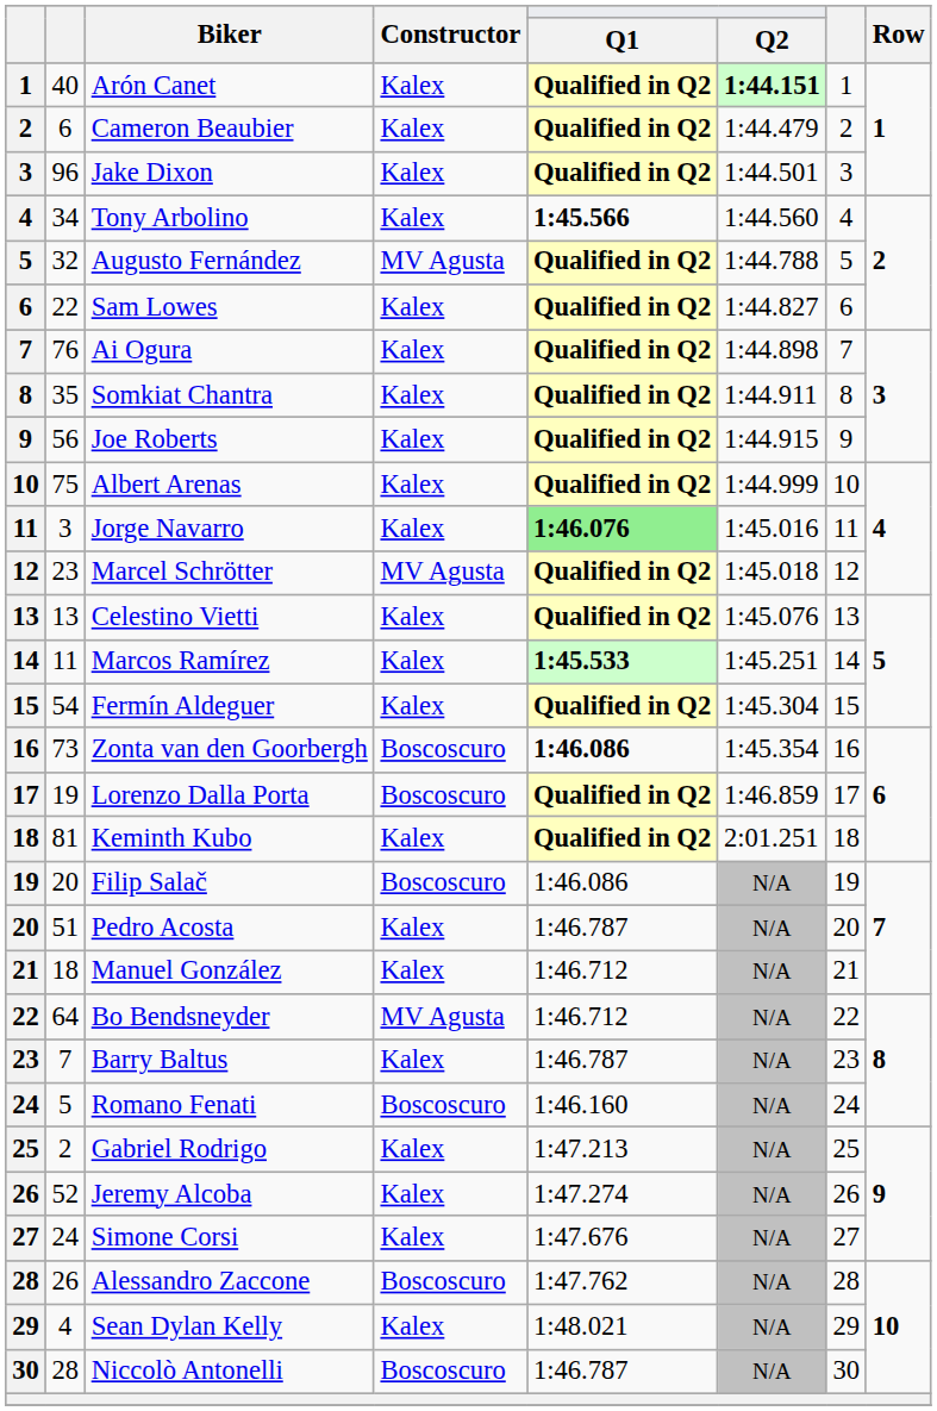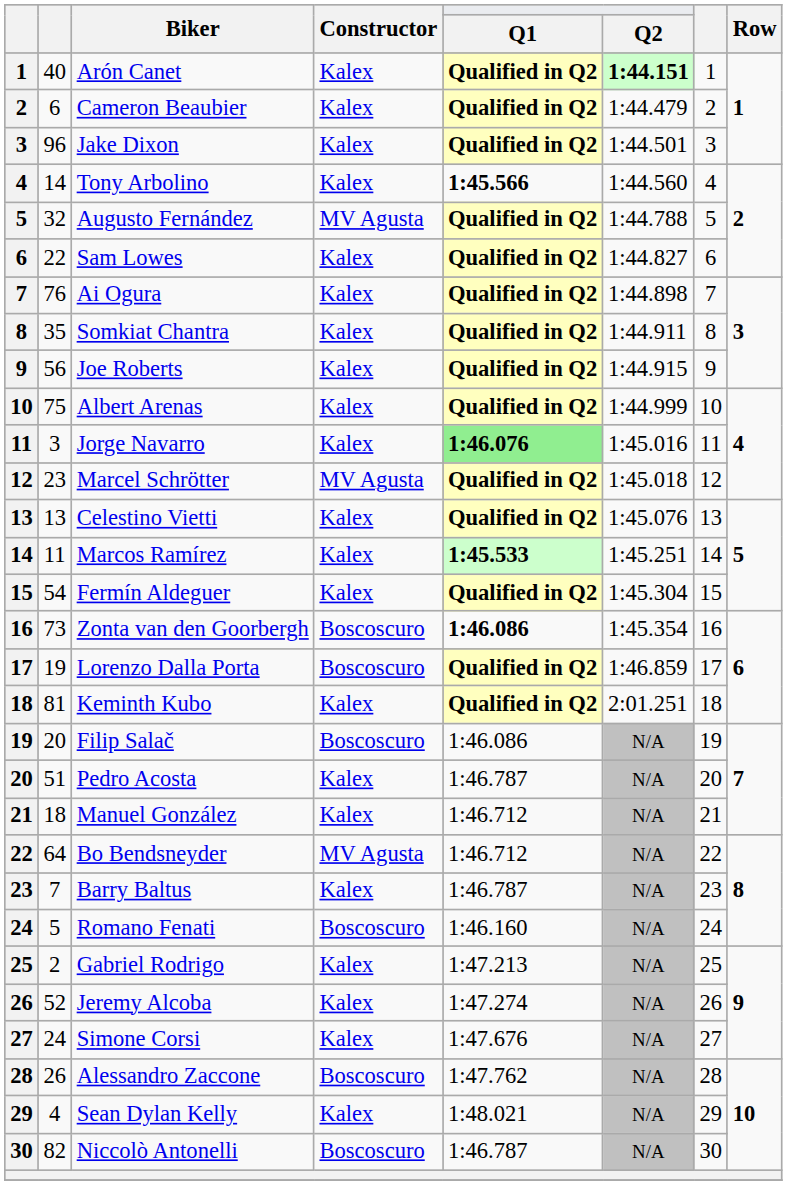 <table class="wikitable sortable" style="font-size: 85%;">
 <tr>
 <th rowspan="2"></th>
 <th rowspan="2"></th>
 <th rowspan="2">Biker</th>
 <th rowspan="2">Constructor</th>
 <th colspan="2" style="background:#eaecf0; text-align:center;"></th>
 <th rowspan="2"></th>
 <th rowspan="2">Row</th>
 </tr>
 <tr>
 <th scope="col">Q1</th>
 <th scope="col">Q2</th>
 </tr>
 <tr>
 <th scope="row">1</th>
 <td align="center">40</td>
 <td> <a href='#'>Arón Canet</a></td>
 <td><a href='#'>Kalex</a></td>
 <td style="background:#ffffbf;"><strong>Qualified in Q2</strong></td>
 <td style="background:#ccffcc;"><strong>1:44.151</strong></td>
 <td align="center">1</td>
 <td rowspan="3"><strong>1</strong></td>
 </tr>
 <tr>
 <th scope="row">2</th>
 <td align="center">6</td>
 <td> <a href='#'>Cameron Beaubier</a></td>
 <td><a href='#'>Kalex</a></td>
 <td style="background:#ffffbf;"><strong>Qualified in Q2</strong></td>
 <td>1:44.479</td>
 <td align="center">2</td>
 </tr>
 <tr>
 <th scope="row">3</th>
 <td align="center">96</td>
 <td> <a href='#'>Jake Dixon</a></td>
 <td><a href='#'>Kalex</a></td>
 <td style="background:#ffffbf;"><strong>Qualified in Q2</strong></td>
 <td>1:44.501</td>
 <td align="center">3</td>
 </tr>
 <tr>
 <th scope="row">4</th>
-<td align="center">34</td>
+<td align="center">14</td>
 <td> <a href='#'>Tony Arbolino</a></td>
 <td><a href='#'>Kalex</a></td>
 <td><strong>1:45.566</strong></td>
 <td>1:44.560</td>
 <td align="center">4</td>
 <td rowspan="3"><strong>2</strong></td>
 </tr>
 <tr>
 <th scope="row">5</th>
 <td align="center">32</td>
 <td> <a href='#'>Augusto Fernández</a></td>
 <td><a href='#'>MV Agusta</a></td>
 <td style="background:#ffffbf;"><strong>Qualified in Q2</strong></td>
 <td>1:44.788</td>
 <td align="center">5</td>
 </tr>
 <tr>
 <th scope="row">6</th>
 <td align="center">22</td>
 <td> <a href='#'>Sam Lowes</a></td>
 <td><a href='#'>Kalex</a></td>
 <td style="background:#ffffbf;"><strong>Qualified in Q2</strong></td>
 <td>1:44.827</td>
 <td align="center">6</td>
 </tr>
 <tr>
 <th scope="row">7</th>
 <td align="center">76</td>
 <td> <a href='#'>Ai Ogura</a></td>
 <td><a href='#'>Kalex</a></td>
 <td style="background:#ffffbf;"><strong>Qualified in Q2</strong></td>
 <td>1:44.898</td>
 <td align="center">7</td>
 <td rowspan="3"><strong>3</strong></td>
 </tr>
 <tr>
 <th scope="row">8</th>
 <td align="center">35</td>
 <td> <a href='#'>Somkiat Chantra</a></td>
 <td><a href='#'>Kalex</a></td>
 <td style="background:#ffffbf;"><strong>Qualified in Q2</strong></td>
 <td>1:44.911</td>
 <td align="center">8</td>
 </tr>
 <tr>
 <th scope="row">9</th>
 <td align="center">56</td>
 <td> <a href='#'>Joe Roberts</a></td>
 <td><a href='#'>Kalex</a></td>
 <td style="background:#ffffbf;"><strong>Qualified in Q2</strong></td>
 <td>1:44.915</td>
 <td align="center">9</td>
 </tr>
 <tr>
 <th scope="row">10</th>
 <td align="center">75</td>
 <td> <a href='#'>Albert Arenas</a></td>
 <td><a href='#'>Kalex</a></td>
 <td style="background:#ffffbf;"><strong>Qualified in Q2</strong></td>
 <td>1:44.999</td>
 <td align="center">10</td>
 <td rowspan="3"><strong>4</strong></td>
 </tr>
 <tr>
 <th scope="row">11</th>
 <td align="center">3</td>
 <td> <a href='#'>Jorge Navarro</a></td>
 <td><a href='#'>Kalex</a></td>
 <td style="background: lightgreen;"><strong>1:46.076</strong></td>
 <td>1:45.016</td>
 <td align="center">11</td>
 </tr>
 <tr>
 <th scope="row">12</th>
 <td align="center">23</td>
 <td> <a href='#'>Marcel Schrötter</a></td>
 <td><a href='#'>MV Agusta</a></td>
 <td style="background:#ffffbf;"><strong>Qualified in Q2</strong></td>
 <td>1:45.018</td>
 <td align="center">12</td>
 </tr>
 <tr>
 <th scope="row">13</th>
 <td align="center">13</td>
 <td> <a href='#'>Celestino Vietti</a></td>
 <td><a href='#'>Kalex</a></td>
 <td style="background:#ffffbf;"><strong>Qualified in Q2</strong></td>
 <td>1:45.076</td>
 <td align="center">13</td>
 <td rowspan="3"><strong>5</strong></td>
 </tr>
 <tr>
 <th scope="row">14</th>
 <td align="center">11</td>
 <td> <a href='#'>Marcos Ramírez</a></td>
 <td><a href='#'>Kalex</a></td>
 <td style="background:#ccffcc;"><strong>1:45.533</strong></td>
 <td>1:45.251</td>
 <td align="center">14</td>
 </tr>
 <tr>
 <th scope="row">15</th>
 <td align="center">54</td>
 <td> <a href='#'>Fermín Aldeguer</a></td>
 <td><a href='#'>Kalex</a></td>
 <td style="background:#ffffbf;"><strong>Qualified in Q2</strong></td>
 <td>1:45.304</td>
 <td align="center">15</td>
 </tr>
 <tr>
 <th scope="row">16</th>
 <td align="center">73</td>
 <td> <a href='#'>Zonta van den Goorbergh</a></td>
 <td><a href='#'>Boscoscuro</a></td>
 <td><strong>1:46.086</strong></td>
 <td>1:45.354</td>
 <td align="center">16</td>
 <td rowspan="3"><strong>6</strong></td>
 </tr>
 <tr>
 <th scope="row">17</th>
 <td align="center">19</td>
 <td> <a href='#'>Lorenzo Dalla Porta</a></td>
 <td><a href='#'>Boscoscuro</a></td>
 <td style="background:#ffffbf;"><strong>Qualified in Q2</strong></td>
 <td>1:46.859</td>
 <td align="center">17</td>
 </tr>
 <tr>
 <th scope="row">18</th>
 <td align="center">81</td>
 <td> <a href='#'>Keminth Kubo</a></td>
 <td><a href='#'>Kalex</a></td>
 <td style="background:#ffffbf;"><strong>Qualified in Q2</strong></td>
 <td>2:01.251</td>
 <td align="center">18</td>
 </tr>
 <tr>
 <th scope="row">19</th>
 <td align="center">20</td>
 <td> <a href='#'>Filip Salač</a></td>
 <td><a href='#'>Boscoscuro</a></td>
 <td>1:46.086</td>
 <td style="background: silver" align="center" data-sort-value="19"><small>N/A</small></td>
 <td align="center">19</td>
 <td rowspan="3"><strong>7</strong></td>
 </tr>
 <tr>
 <th scope="row">20</th>
 <td align="center">51</td>
 <td> <a href='#'>Pedro Acosta</a></td>
 <td><a href='#'>Kalex</a></td>
 <td>1:46.787</td>
 <td style="background: silver" align="center" data-sort-value="20"><small>N/A</small></td>
 <td align="center">20</td>
 </tr>
 <tr>
 <th scope="row">21</th>
 <td align="center">18</td>
 <td> <a href='#'>Manuel González</a></td>
 <td><a href='#'>Kalex</a></td>
 <td>1:46.712</td>
 <td style="background: silver" align="center" data-sort-value="21"><small>N/A</small></td>
 <td align="center">21</td>
 </tr>
 <tr>
 <th scope="row">22</th>
 <td align="center">64</td>
 <td> <a href='#'>Bo Bendsneyder</a></td>
 <td><a href='#'>MV Agusta</a></td>
 <td>1:46.712</td>
 <td style="background: silver" align="center" data-sort-value="22"><small>N/A</small></td>
 <td align="center">22</td>
 <td rowspan="3"><strong>8</strong></td>
 </tr>
 <tr>
 <th scope="row">23</th>
 <td align="center">7</td>
 <td> <a href='#'>Barry Baltus</a></td>
 <td><a href='#'>Kalex</a></td>
 <td>1:46.787</td>
 <td style="background: silver" align="center" data-sort-value="23"><small>N/A</small></td>
 <td align="center">23</td>
 </tr>
 <tr>
 <th scope="row">24</th>
 <td align="center">5</td>
 <td> <a href='#'>Romano Fenati</a></td>
 <td><a href='#'>Boscoscuro</a></td>
 <td>1:46.160</td>
 <td style="background: silver" align="center" data-sort-value="24"><small>N/A</small></td>
 <td align="center">24</td>
 </tr>
 <tr>
 <th scope="row">25</th>
 <td align="center">2</td>
 <td> <a href='#'>Gabriel Rodrigo</a></td>
 <td><a href='#'>Kalex</a></td>
 <td>1:47.213</td>
 <td style="background: silver" align="center" data-sort-value="25"><small>N/A</small></td>
 <td align="center">25</td>
 <td rowspan="3"><strong>9</strong></td>
 </tr>
 <tr>
 <th scope="row">26</th>
 <td align="center">52</td>
 <td> <a href='#'>Jeremy Alcoba</a></td>
 <td><a href='#'>Kalex</a></td>
 <td>1:47.274</td>
 <td style="background: silver" align="center" data-sort-value="26"><small>N/A</small></td>
 <td align="center">26</td>
 </tr>
 <tr>
 <th scope="row">27</th>
 <td align="center">24</td>
 <td> <a href='#'>Simone Corsi</a></td>
 <td><a href='#'>Kalex</a></td>
 <td>1:47.676</td>
 <td style="background: silver" align="center" data-sort-value="27"><small>N/A</small></td>
 <td align="center">27</td>
 </tr>
 <tr>
 <th scope="row">28</th>
 <td align="center">26</td>
 <td> <a href='#'>Alessandro Zaccone</a></td>
 <td><a href='#'>Boscoscuro</a></td>
 <td>1:47.762</td>
 <td style="background: silver" align="center" data-sort-value="28"><small>N/A</small></td>
 <td align="center">28</td>
 <td rowspan="3"><strong>10</strong></td>
 </tr>
 <tr>
 <th scope="row">29</th>
 <td align="center">4</td>
 <td> <a href='#'>Sean Dylan Kelly</a></td>
 <td><a href='#'>Kalex</a></td>
 <td>1:48.021</td>
 <td style="background: silver" align="center" data-sort-value="29"><small>N/A</small></td>
 <td align="center">29</td>
 </tr>
 <tr>
 <th scope="row">30</th>
-<td align="center">28</td>
+<td align="center">82</td>
 <td> <a href='#'>Niccolò Antonelli</a></td>
 <td><a href='#'>Boscoscuro</a></td>
 <td>1:46.787</td>
 <td style="background: silver" align="center" data-sort-value="30"><small>N/A</small></td>
 <td align="center">30</td>
 </tr>
 <tr>
 <th colspan="8"></th>
 </tr>
 <tr>
 </tr>
 </table>
